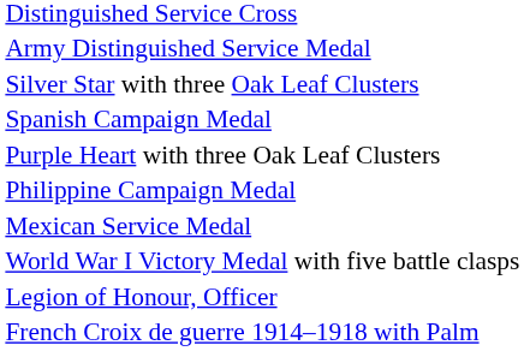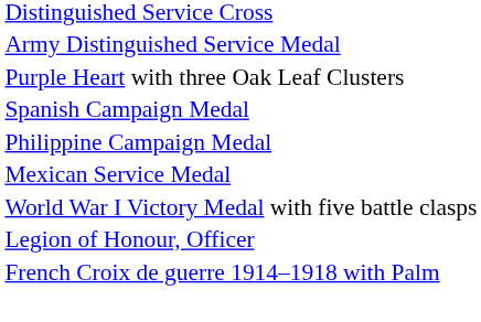 <table>
 <tr>
 <td></td>
 <td><a href='#'>Distinguished Service Cross</a></td>
 </tr>
 <tr>
 <td></td>
 <td><a href='#'>Army Distinguished Service Medal</a></td>
 </tr>
 <tr>
 <td></td>
-<td><a href='#'>Silver Star</a> with three <a href='#'>Oak Leaf Clusters</a></td>
+<td><a href='#'>Purple Heart</a> with three Oak Leaf Clusters</td>
 </tr>
 <tr>
 <td></td>
 <td><a href='#'>Spanish Campaign Medal</a></td>
-</tr>
-<tr>
-<td></td>
-<td><a href='#'>Purple Heart</a> with three Oak Leaf Clusters</td>
 </tr>
 <tr>
 <td></td>
 <td><a href='#'>Philippine Campaign Medal</a></td>
 </tr>
 <tr>
 <td></td>
 <td><a href='#'>Mexican Service Medal</a></td>
 </tr>
 <tr>
 <td></td>
 <td><a href='#'>World War I Victory Medal</a> with five battle clasps</td>
 </tr>
 <tr>
 <td></td>
 <td><a href='#'>Legion of Honour, Officer</a></td>
 </tr>
 <tr>
 <td></td>
 <td><a href='#'>French Croix de guerre 1914–1918 with Palm</a></td>
 </tr>
 </table>
